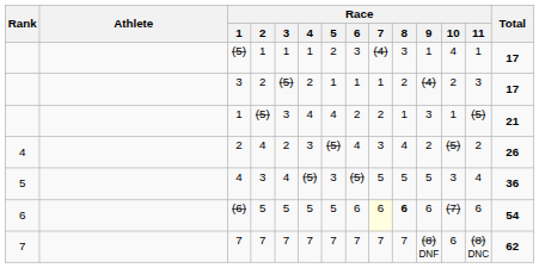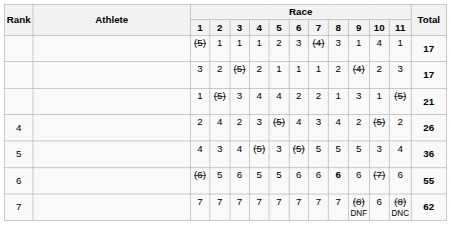 <table | class="wikitable" style="text-align:center">
 <tr>
 <th rowspan="2" width=40>Rank</th>
 <th rowspan="2" width=250>Athlete</th>
 <th colspan="11">Race</th>
 <th rowspan="2" width=50>Total</th>
 </tr>
 <tr>
 <th width=25>1</th>
 <th width=25>2</th>
 <th width=25>3</th>
 <th width=25>4</th>
 <th width=25>5</th>
 <th width=25>6</th>
 <th width=25>7</th>
 <th width=25>8</th>
 <th width=25>9</th>
 <th width=25>10</th>
 <th width=25>11</th>
 </tr>
 <tr>
 <td></td>
 <td align=left></td>
 <td><s>(5)</s><br> </td>
 <td>1<br> </td>
 <td>1<br> </td>
 <td>1<br> </td>
 <td>2<br> </td>
 <td>3<br> </td>
 <td><s>(4)</s><br> </td>
 <td>3<br> </td>
 <td>1<br> </td>
 <td>4<br> </td>
 <td>1<br> </td>
 <td><strong>17</strong></td>
 </tr>
 <tr>
 <td></td>
 <td align=left></td>
 <td>3<br> </td>
 <td>2<br> </td>
 <td><s>(5)</s><br> </td>
 <td>2<br> </td>
 <td>1<br> </td>
 <td>1<br> </td>
 <td>1<br> </td>
 <td>2<br> </td>
 <td><s>(4)</s><br> </td>
 <td>2<br> </td>
 <td>3<br> </td>
 <td><strong>17</strong></td>
 </tr>
 <tr>
 <td></td>
 <td align=left></td>
 <td>1<br> </td>
 <td><s>(5)</s><br> </td>
 <td>3<br> </td>
 <td>4<br> </td>
 <td>4<br> </td>
 <td>2<br> </td>
 <td>2<br> </td>
 <td>1<br> </td>
 <td>3<br> </td>
 <td>1<br> </td>
 <td><s>(5)</s><br> </td>
 <td><strong>21</strong></td>
 </tr>
 <tr>
 <td>4</td>
 <td align=left></td>
 <td>2<br> </td>
 <td>4<br> </td>
 <td>2<br> </td>
 <td>3<br> </td>
 <td><s>(5)</s><br> </td>
 <td>4<br> </td>
 <td>3<br> </td>
 <td>4<br> </td>
 <td>2<br> </td>
 <td><s>(5)</s><br> </td>
 <td>2<br> </td>
 <td><strong>26</strong></td>
 </tr>
 <tr>
 <td>5</td>
 <td align=left></td>
 <td>4<br> </td>
 <td>3<br> </td>
 <td>4<br> </td>
 <td><s>(5)</s><br> </td>
 <td>3<br> </td>
 <td><s>(5)</s><br> </td>
 <td>5<br> </td>
 <td>5<br> </td>
 <td>5<br> </td>
 <td>3<br> </td>
 <td>4<br> </td>
 <td><strong>36</strong></td>
 </tr>
 <tr>
 <td>6</td>
 <td align=left></td>
 <td><s>(6)</s><br> </td>
 <td>5<br> </td>
-<td>5<br> </td>
+<td>6<br> </td>
 <td>5<br> </td>
 <td>5<br> </td>
 <td>6<br> </td>
-<td style="background: lightyellow;">6<br> </td>
+<td>6<br> </td>
 <td><strong>6<br> </strong></td>
 <td>6<br> </td>
 <td><s>(7)</s><br> </td>
 <td>6<br> </td>
-<td><strong>54</strong></td>
+<td><strong>55</strong></td>
 </tr>
 <tr>
 <td>7</td>
 <td align=left></td>
 <td>7<br> </td>
 <td>7<br> </td>
 <td>7<br> </td>
 <td>7<br> </td>
 <td>7<br> </td>
 <td>7<br> </td>
 <td>7<br> </td>
 <td>7<br> </td>
 <td><s>(8)</s><br><small>DNF</small></td>
 <td>6<br> </td>
 <td><s>(8)</s><br><small>DNC</small></td>
 <td><strong>62</strong></td>
 </tr>
 </table>
